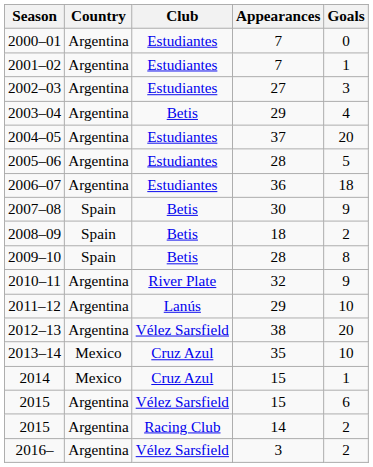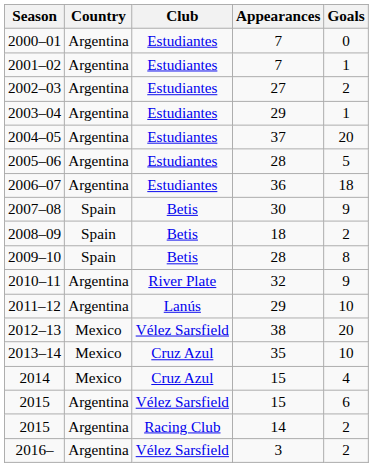 <table class="wikitable" style="text-align: center;">
 <tr>
 <th>Season</th>
 <th>Country</th>
 <th>Club</th>
 <th>Appearances</th>
 <th>Goals</th>
 </tr>
 <tr>
 <td>2000–01</td>
 <td>Argentina</td>
 <td><a href='#'>Estudiantes</a></td>
 <td>7</td>
 <td>0</td>
 </tr>
 <tr>
 <td>2001–02</td>
 <td>Argentina</td>
 <td><a href='#'>Estudiantes</a></td>
 <td>7</td>
 <td>1</td>
 </tr>
 <tr>
 <td>2002–03</td>
 <td>Argentina</td>
 <td><a href='#'>Estudiantes</a></td>
 <td>27</td>
-<td>3</td>
+<td>2</td>
 </tr>
 <tr>
 <td>2003–04</td>
 <td>Argentina</td>
-<td><a href='#'>Betis</a></td>
+<td><a href='#'>Estudiantes</a></td>
 <td>29</td>
-<td>4</td>
+<td>1</td>
 </tr>
 <tr>
 <td>2004–05</td>
 <td>Argentina</td>
 <td><a href='#'>Estudiantes</a></td>
 <td>37</td>
 <td>20</td>
 </tr>
 <tr>
 <td>2005–06</td>
 <td>Argentina</td>
 <td><a href='#'>Estudiantes</a></td>
 <td>28</td>
 <td>5</td>
 </tr>
 <tr>
 <td>2006–07</td>
 <td>Argentina</td>
 <td><a href='#'>Estudiantes</a></td>
 <td>36</td>
 <td>18</td>
 </tr>
 <tr>
 <td>2007–08</td>
 <td>Spain</td>
 <td><a href='#'>Betis</a></td>
 <td>30</td>
 <td>9</td>
 </tr>
 <tr>
 <td>2008–09</td>
 <td>Spain</td>
 <td><a href='#'>Betis</a></td>
 <td>18</td>
 <td>2</td>
 </tr>
 <tr>
 <td>2009–10</td>
 <td>Spain</td>
 <td><a href='#'>Betis</a></td>
 <td>28</td>
 <td>8</td>
 </tr>
 <tr>
 <td>2010–11</td>
 <td>Argentina</td>
 <td><a href='#'>River Plate</a></td>
 <td>32</td>
 <td>9</td>
 </tr>
 <tr>
 <td>2011–12</td>
 <td>Argentina</td>
 <td><a href='#'>Lanús</a></td>
 <td>29</td>
 <td>10</td>
 </tr>
 <tr>
 <td>2012–13</td>
-<td>Argentina</td>
+<td>Mexico</td>
 <td><a href='#'>Vélez Sarsfield</a></td>
 <td>38</td>
 <td>20</td>
 </tr>
 <tr>
 <td>2013–14</td>
 <td>Mexico</td>
 <td><a href='#'>Cruz Azul</a></td>
 <td>35</td>
 <td>10</td>
 </tr>
 <tr>
 <td>2014</td>
 <td>Mexico</td>
 <td><a href='#'>Cruz Azul</a></td>
 <td>15</td>
-<td>1</td>
+<td>4</td>
 </tr>
 <tr>
 <td>2015</td>
 <td>Argentina</td>
 <td><a href='#'>Vélez Sarsfield</a></td>
 <td>15</td>
 <td>6</td>
 </tr>
 <tr>
 <td>2015</td>
 <td>Argentina</td>
 <td><a href='#'>Racing Club</a></td>
 <td>14</td>
 <td>2</td>
 </tr>
 <tr>
 <td>2016–</td>
 <td>Argentina</td>
 <td><a href='#'>Vélez Sarsfield</a></td>
 <td>3</td>
 <td>2</td>
 </tr>
 </table>
